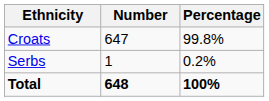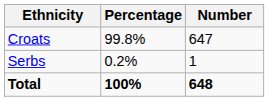 <table class="wikitable">
 <tr>
 <th width="100px">Ethnicity</th>
+<th width="80px">Percentage</th>
 <th width="80px">Number</th>
-<th width="80px">Percentage</th>
 </tr>
 <tr>
 <td><a href='#'>Croats</a></td>
+<td>99.8%</td>
 <td>647</td>
-<td>99.8%</td>
 </tr>
 <tr>
 <td><a href='#'>Serbs</a></td>
+<td>0.2%</td>
 <td>1</td>
-<td>0.2%</td>
 </tr>
 <tr>
 <td><strong>Total</strong></td>
+<td><strong>100%</strong></td>
 <td><strong>648</strong></td>
-<td><strong>100%</strong></td>
 </tr>
 </table>
